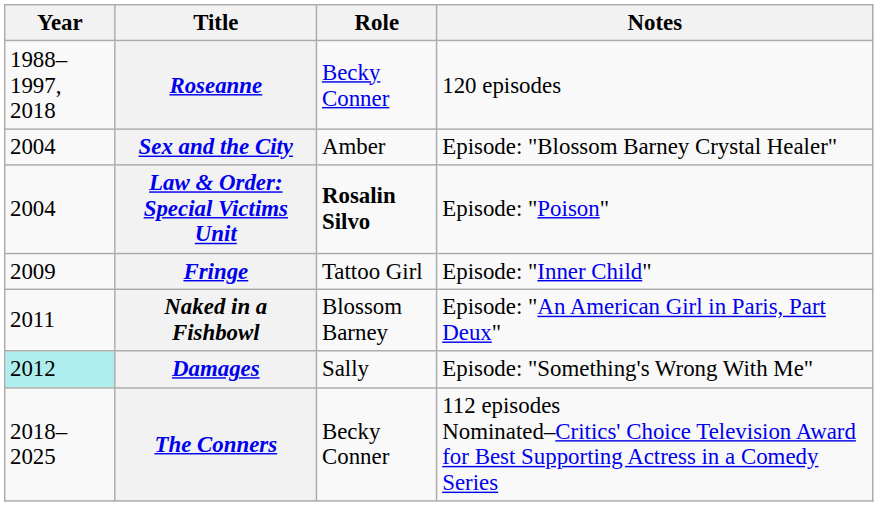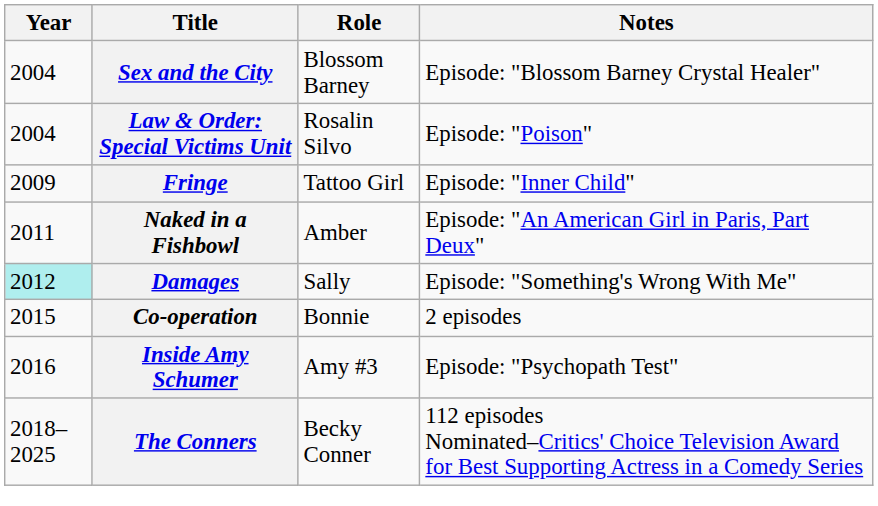 <table class = "wikitable sortable plainrowheaders">
 <tr>
 <th scope="col">Year</th>
 <th scope="col">Title</th>
 <th scope="col">Role</th>
 <th scope="col" class = "unsortable">Notes</th>
 </tr>
 <tr>
-<td>1988–1997, 2018</td>
-<th scope="row"><em><a href='#'>Roseanne</a></em></th>
-<td><a href='#'>Becky Conner</a></td>
-<td>120 episodes</td>
-</tr>
-<tr>
 <td>2004</td>
 <th scope="row"><em><a href='#'>Sex and the City</a></em></th>
-<td>Amber</td>
+<td>Blossom Barney</td>
 <td>Episode: "Blossom Barney Crystal Healer"</td>
 </tr>
 <tr>
 <td>2004</td>
 <th scope="row"><em><a href='#'>Law & Order: Special Victims Unit</a></em></th>
-<td><strong>Rosalin Silvo</strong></td>
+<td>Rosalin Silvo</td>
 <td>Episode: "<a href='#'>Poison</a>"</td>
 </tr>
 <tr>
 <td>2009</td>
 <th scope="row"><em><a href='#'>Fringe</a></em></th>
 <td>Tattoo Girl</td>
 <td>Episode: "<a href='#'>Inner Child</a>"</td>
 </tr>
 <tr>
 <td>2011</td>
 <th scope="row"><em>Naked in a Fishbowl</em></th>
-<td>Blossom Barney</td>
+<td>Amber</td>
 <td>Episode: "<a href='#'>An American Girl in Paris, Part Deux</a>"</td>
 </tr>
 <tr>
 <td style="background: paleturquoise;">2012</td>
 <th scope="row"><em><a href='#'>Damages</a></em></th>
 <td>Sally</td>
 <td>Episode: "Something's Wrong With Me"</td>
 </tr>
 <tr>
+<td>2015</td>
+<th scope="row"><em>Co-operation</em></th>
+<td>Bonnie</td>
+<td>2 episodes</td>
+</tr>
+<tr>
+<td>2016</td>
+<th scope="row"><em><a href='#'>Inside Amy Schumer</a></em></th>
+<td>Amy #3</td>
+<td>Episode: "Psychopath Test"</td>
+</tr>
+<tr>
 <td>2018–2025</td>
 <th scope="row"><em><a href='#'>The Conners</a></em></th>
 <td>Becky Conner</td>
 <td>112 episodes<br>Nominated–<a href='#'>Critics' Choice Television Award for Best Supporting Actress in a Comedy Series</a></td>
 </tr>
 </table>
